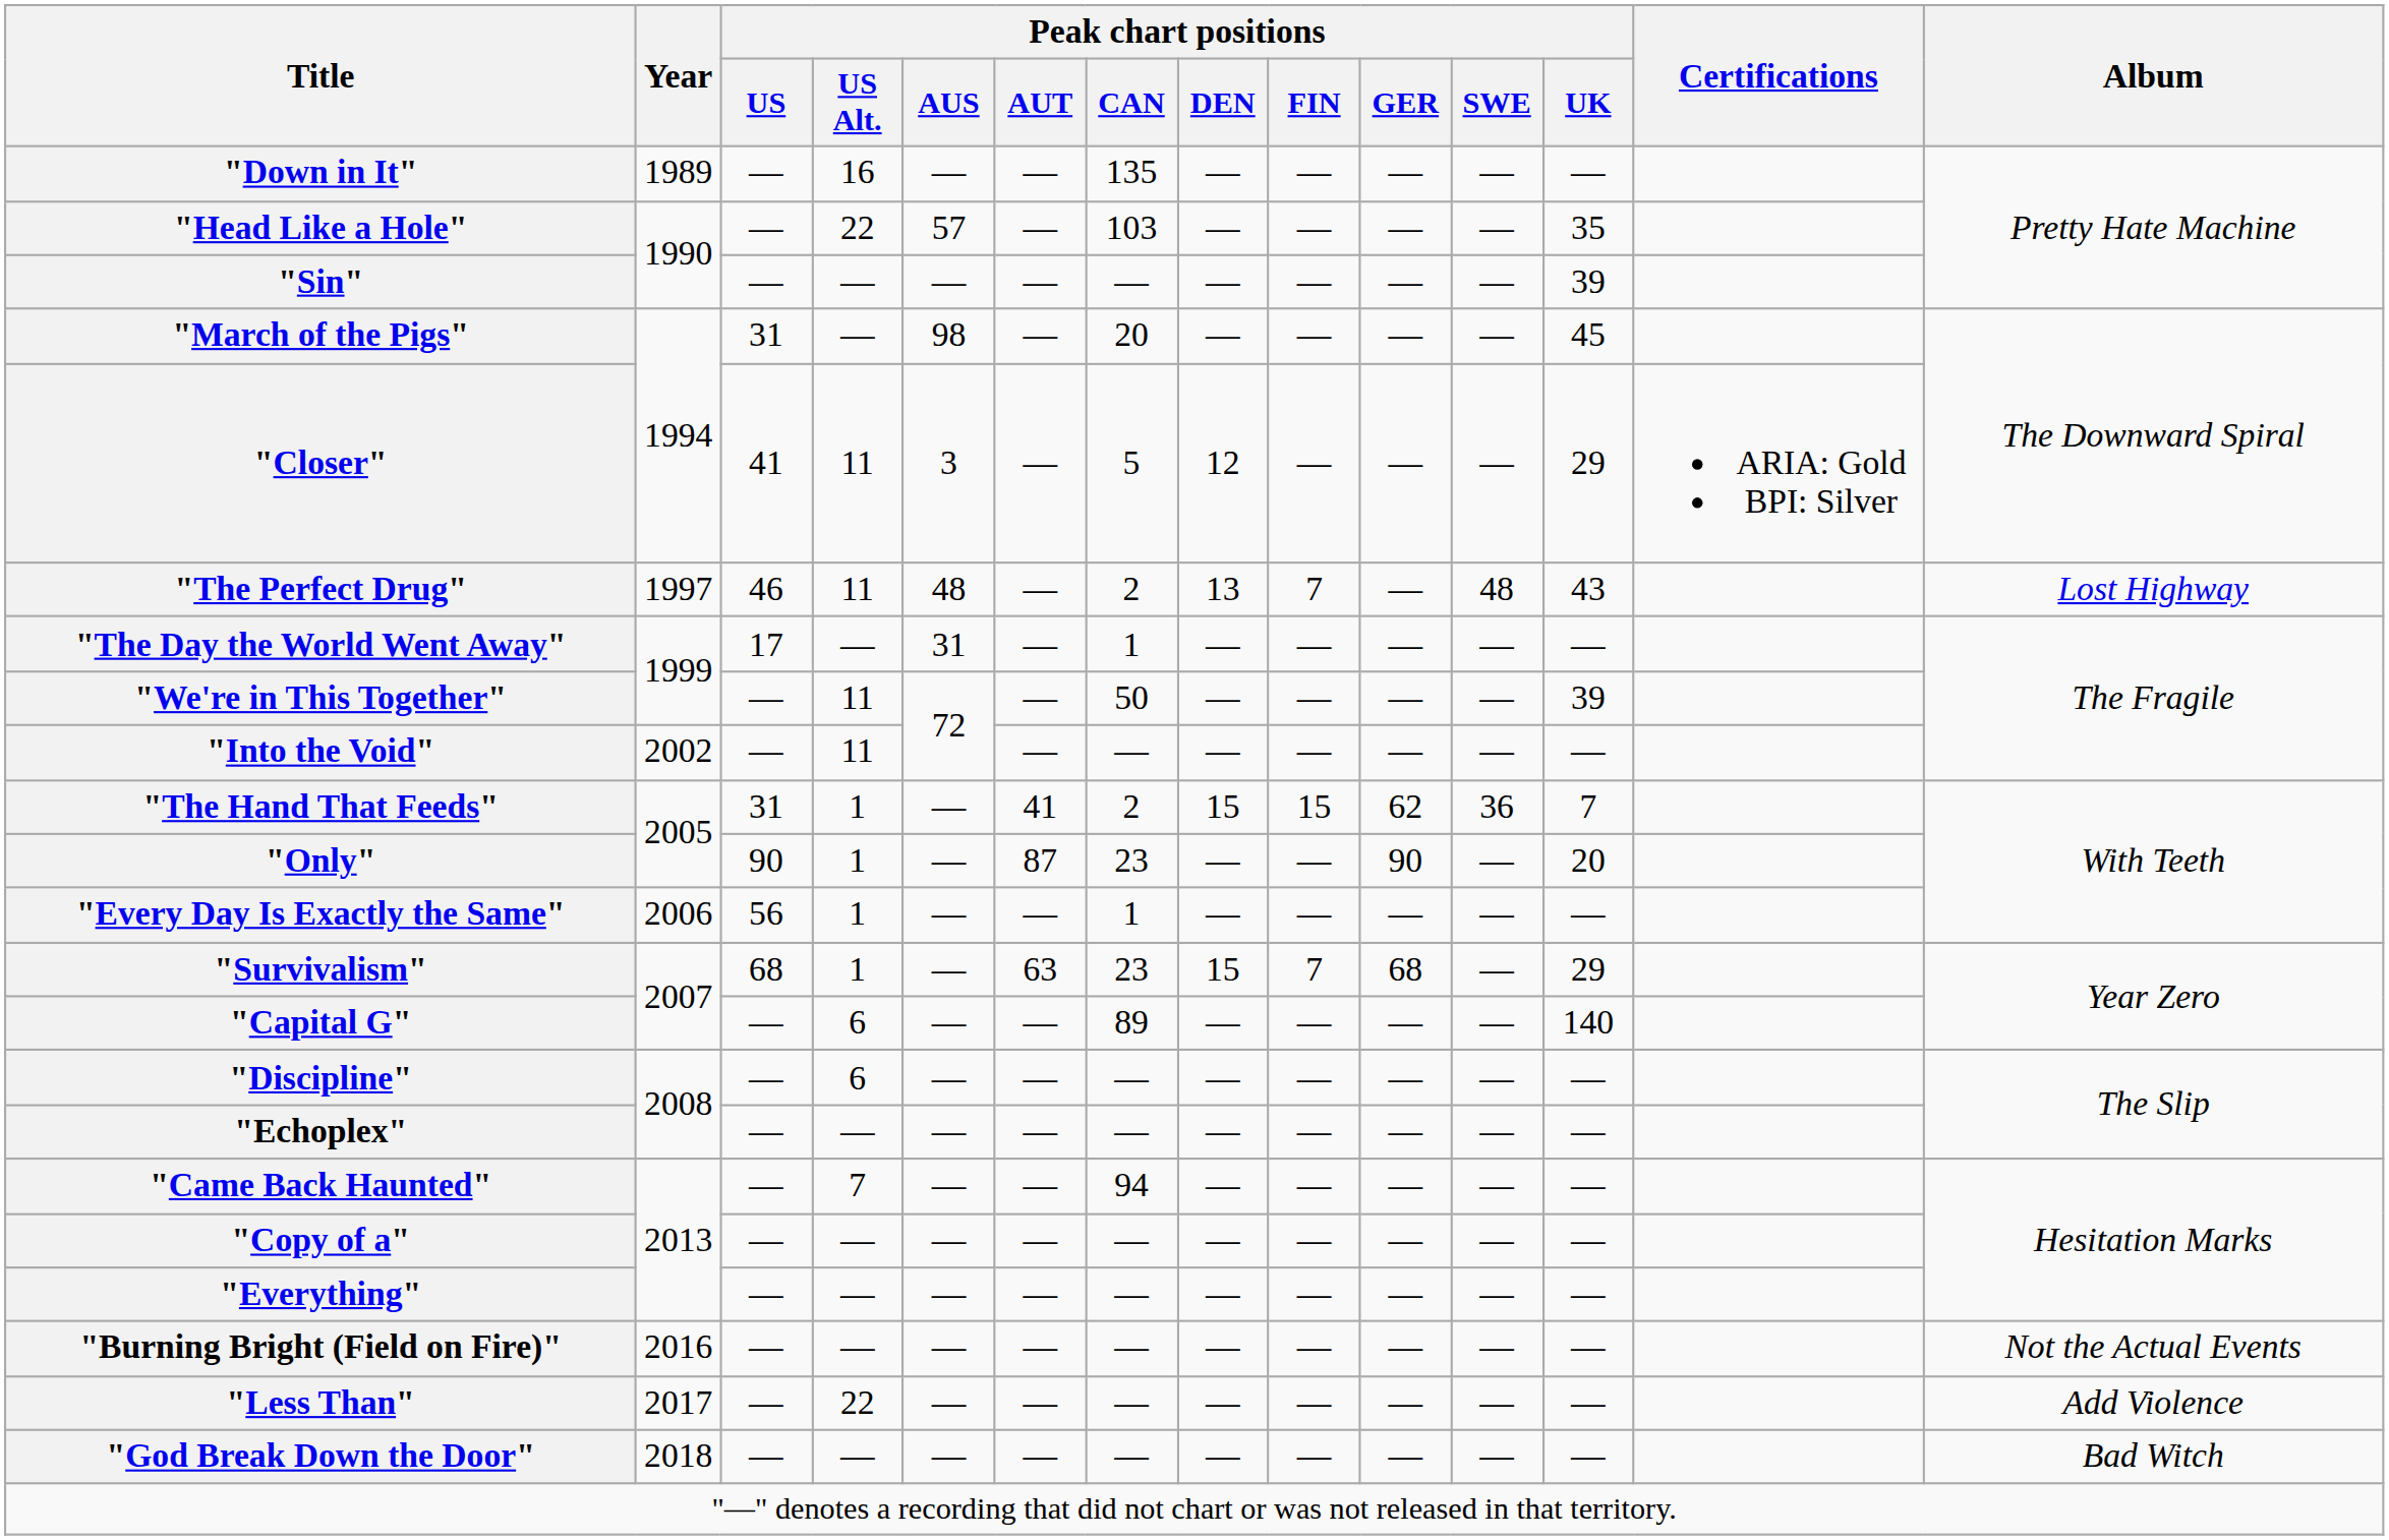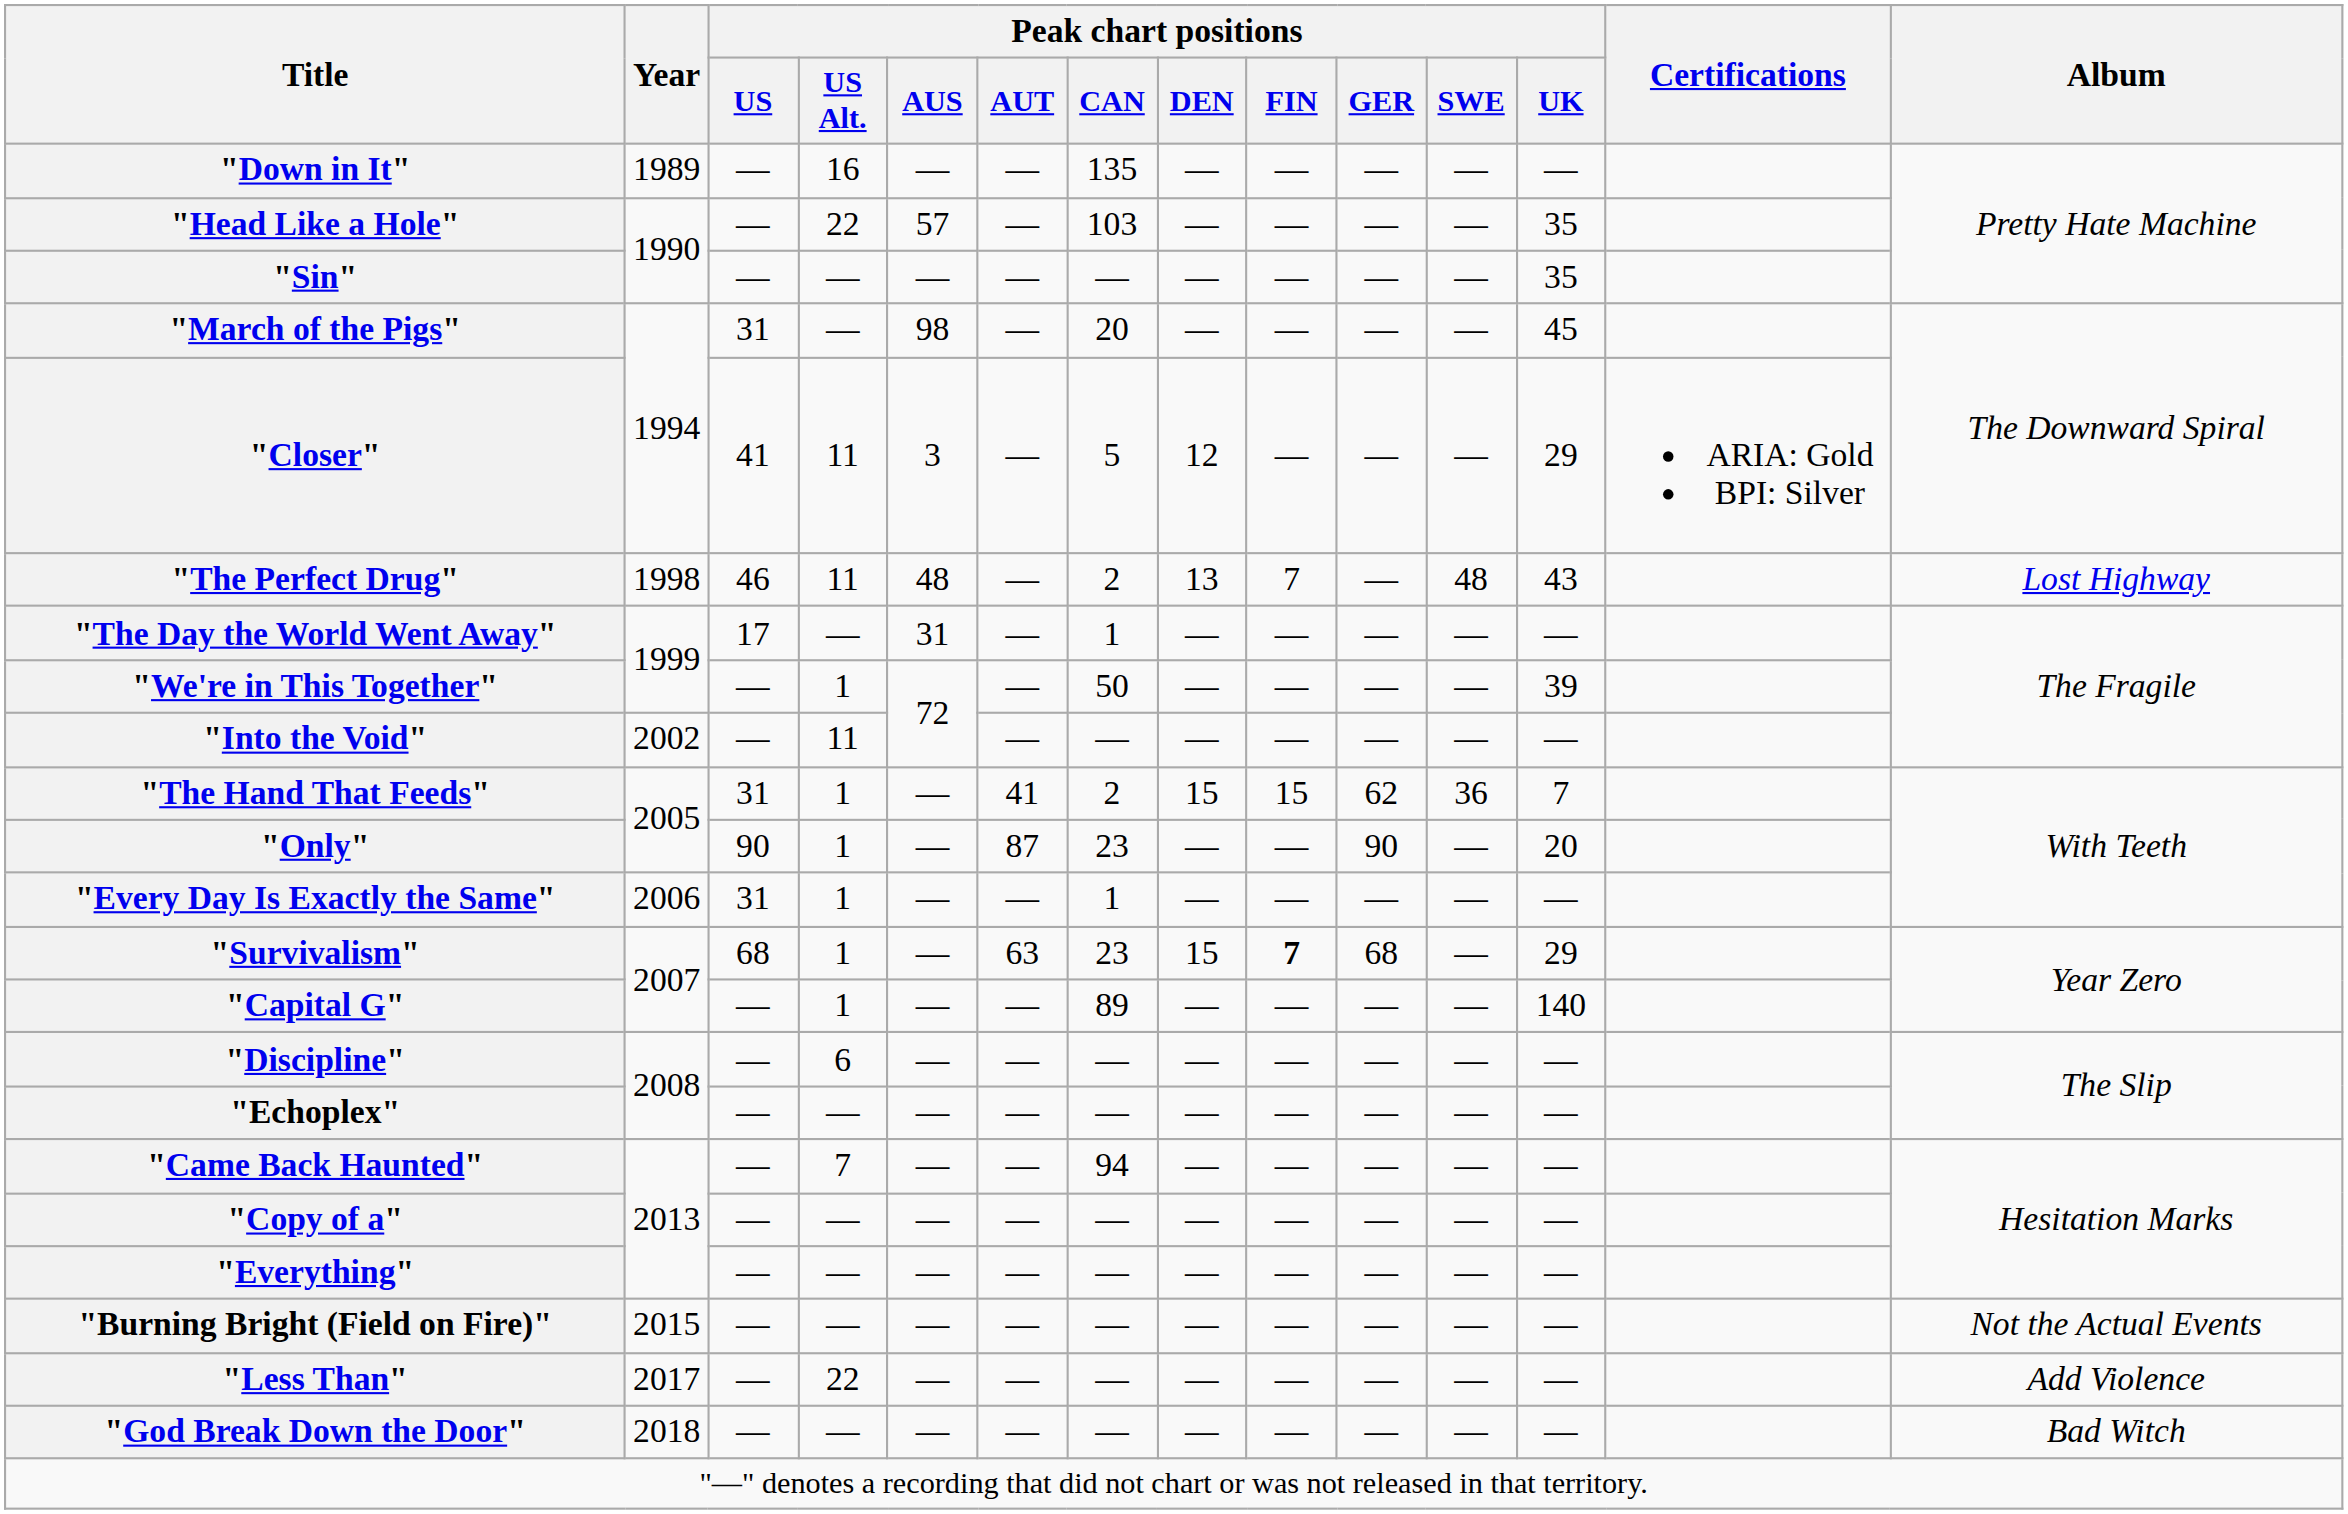 <table class="wikitable plainrowheaders" style="text-align:center;">
 <tr>
 <th scope="col" rowspan="2" style="width:18em;">Title</th>
 <th scope="col" rowspan="2" style="width:1em;">Year</th>
 <th scope="col" colspan="10">Peak chart positions</th>
 <th scope="col" rowspan="2" style="width:8em;"><a href='#'>Certifications</a></th>
 <th scope="col" rowspan="2" style="width:13em;">Album</th>
 </tr>
 <tr>
 <th scope="col" style="width:2.5em;font-size:90%;"><a href='#'>US</a><br></th>
 <th scope="col" style="width:2.5em;font-size:90%;"><a href='#'>US<br>Alt.</a><br></th>
 <th scope="col" style="width:2.5em;font-size:90%;"><a href='#'>AUS</a><br></th>
 <th scope="col" style="width:2.5em;font-size:90%;"><a href='#'>AUT</a><br></th>
 <th scope="col" style="width:2.5em;font-size:90%;"><a href='#'>CAN</a><br></th>
 <th scope="col" style="width:2.5em;font-size:90%;"><a href='#'>DEN</a><br></th>
 <th scope="col" style="width:2.5em;font-size:90%;"><a href='#'>FIN</a><br></th>
 <th scope="col" style="width:2.5em;font-size:90%;"><a href='#'>GER</a><br></th>
 <th scope="col" style="width:2.5em;font-size:90%;"><a href='#'>SWE</a><br></th>
 <th scope="col" style="width:2.5em;font-size:90%;"><a href='#'>UK</a><br></th>
 </tr>
 <tr>
 <th scope="row">"<a href='#'>Down in It</a>"</th>
 <td>1989</td>
 <td>—</td>
 <td>16</td>
 <td>—</td>
 <td>—</td>
 <td>135</td>
 <td>—</td>
 <td>—</td>
 <td>—</td>
 <td>—</td>
 <td>—</td>
 <td></td>
 <td rowspan="3"><em>Pretty Hate Machine</em></td>
 </tr>
 <tr>
 <th scope="row">"<a href='#'>Head Like a Hole</a>"</th>
 <td rowspan="2">1990</td>
 <td>—</td>
 <td>22</td>
 <td>57</td>
 <td>—</td>
 <td>103</td>
 <td>—</td>
 <td>—</td>
 <td>—</td>
 <td>—</td>
 <td>35</td>
 <td></td>
 </tr>
 <tr>
 <th scope="row">"<a href='#'>Sin</a>"</th>
 <td>—</td>
 <td>—</td>
 <td>—</td>
 <td>—</td>
 <td>—</td>
 <td>—</td>
 <td>—</td>
 <td>—</td>
 <td>—</td>
-<td>39</td>
+<td>35</td>
 <td></td>
 </tr>
 <tr>
 <th scope="row">"<a href='#'>March of the Pigs</a>"</th>
 <td rowspan="2">1994</td>
 <td>31</td>
 <td>—</td>
 <td>98</td>
 <td>—</td>
 <td>20</td>
 <td>—</td>
 <td>—</td>
 <td>—</td>
 <td>—</td>
 <td>45</td>
 <td></td>
 <td rowspan="2"><em>The Downward Spiral</em></td>
 </tr>
 <tr>
 <th scope="row">"<a href='#'>Closer</a>"</th>
 <td>41</td>
 <td>11</td>
 <td>3</td>
 <td>—</td>
 <td>5</td>
 <td>12</td>
 <td>—</td>
 <td>—</td>
 <td>—</td>
 <td>29</td>
 <td><br><ul><li>ARIA: Gold</li><li>BPI: Silver</li></ul></td>
 </tr>
 <tr>
 <th scope="row">"<a href='#'>The Perfect Drug</a>"</th>
-<td>1997</td>
+<td>1998</td>
 <td>46</td>
 <td>11</td>
 <td>48</td>
 <td>—</td>
 <td>2</td>
 <td>13</td>
 <td>7</td>
 <td>—</td>
 <td>48</td>
 <td>43</td>
 <td></td>
 <td><em><a href='#'>Lost Highway</a></em></td>
 </tr>
 <tr>
 <th scope="row">"<a href='#'>The Day the World Went Away</a>"</th>
 <td rowspan="2">1999</td>
 <td>17</td>
 <td>—</td>
 <td>31</td>
 <td>—</td>
 <td>1</td>
 <td>—</td>
 <td>—</td>
 <td>—</td>
 <td>—</td>
 <td>—</td>
 <td></td>
 <td rowspan="3"><em>The Fragile</em></td>
 </tr>
 <tr>
 <th scope="row">"<a href='#'>We're in This Together</a>"</th>
 <td>—</td>
-<td>11</td>
+<td>1</td>
 <td rowspan="2">72</td>
 <td>—</td>
 <td>50</td>
 <td>—</td>
 <td>—</td>
 <td>—</td>
 <td>—</td>
 <td>39</td>
 <td></td>
 </tr>
 <tr>
 <th scope="row">"<a href='#'>Into the Void</a>"</th>
 <td>2002</td>
 <td>—</td>
 <td>11</td>
 <td>—</td>
 <td>—</td>
 <td>—</td>
 <td>—</td>
 <td>—</td>
 <td>—</td>
 <td>—</td>
 <td></td>
 </tr>
 <tr>
 <th scope="row">"<a href='#'>The Hand That Feeds</a>"</th>
 <td rowspan="2">2005</td>
 <td>31</td>
 <td>1</td>
 <td>—</td>
 <td>41</td>
 <td>2</td>
 <td>15</td>
 <td>15</td>
 <td>62</td>
 <td>36</td>
 <td>7</td>
 <td></td>
 <td rowspan="3"><em>With Teeth</em></td>
 </tr>
 <tr>
 <th scope="row">"<a href='#'>Only</a>"</th>
 <td>90</td>
 <td>1</td>
 <td>—</td>
 <td>87</td>
 <td>23</td>
 <td>—</td>
 <td>—</td>
 <td>90</td>
 <td>—</td>
 <td>20</td>
 <td></td>
 </tr>
 <tr>
 <th scope="row">"<a href='#'>Every Day Is Exactly the Same</a>"</th>
 <td>2006</td>
-<td>56</td>
+<td>31</td>
 <td>1</td>
 <td>—</td>
 <td>—</td>
 <td>1</td>
 <td>—</td>
 <td>—</td>
 <td>—</td>
 <td>—</td>
 <td>—</td>
 <td></td>
 </tr>
 <tr>
 <th scope="row">"<a href='#'>Survivalism</a>"</th>
 <td rowspan="2">2007</td>
 <td>68</td>
 <td>1</td>
 <td>—</td>
 <td>63</td>
 <td>23</td>
 <td>15</td>
-<td>7</td>
+<td><strong>7</strong></td>
 <td>68</td>
 <td>—</td>
 <td>29</td>
 <td></td>
 <td rowspan="2"><em>Year Zero</em></td>
 </tr>
 <tr>
 <th scope="row">"<a href='#'>Capital G</a>"</th>
 <td>—</td>
-<td>6</td>
+<td>1</td>
 <td>—</td>
 <td>—</td>
 <td>89</td>
 <td>—</td>
 <td>—</td>
 <td>—</td>
 <td>—</td>
 <td>140</td>
 <td></td>
 </tr>
 <tr>
 <th scope="row">"<a href='#'>Discipline</a>"</th>
 <td rowspan="2">2008</td>
 <td>—</td>
 <td>6</td>
 <td>—</td>
 <td>—</td>
 <td>—</td>
 <td>—</td>
 <td>—</td>
 <td>—</td>
 <td>—</td>
 <td>—</td>
 <td></td>
 <td rowspan="2"><em>The Slip</em></td>
 </tr>
 <tr>
 <th scope="row">"Echoplex"</th>
 <td>—</td>
 <td>—</td>
 <td>—</td>
 <td>—</td>
 <td>—</td>
 <td>—</td>
 <td>—</td>
 <td>—</td>
 <td>—</td>
 <td>—</td>
 <td></td>
 </tr>
 <tr>
 <th scope="row">"<a href='#'>Came Back Haunted</a>"</th>
 <td rowspan="3">2013</td>
 <td>—</td>
 <td>7</td>
 <td>—</td>
 <td>—</td>
 <td>94</td>
 <td>—</td>
 <td>—</td>
 <td>—</td>
 <td>—</td>
 <td>—</td>
 <td></td>
 <td rowspan="3"><em>Hesitation Marks</em></td>
 </tr>
 <tr>
 <th scope="row">"<a href='#'>Copy of a</a>"</th>
 <td>—</td>
 <td>—</td>
 <td>—</td>
 <td>—</td>
 <td>—</td>
 <td>—</td>
 <td>—</td>
 <td>—</td>
 <td>—</td>
 <td>—</td>
 <td></td>
 </tr>
 <tr>
 <th scope="row">"<a href='#'>Everything</a>"</th>
 <td>—</td>
 <td>—</td>
 <td>—</td>
 <td>—</td>
 <td>—</td>
 <td>—</td>
 <td>—</td>
 <td>—</td>
 <td>—</td>
 <td>—</td>
 <td></td>
 </tr>
 <tr>
 <th scope="row">"Burning Bright (Field on Fire)"</th>
-<td>2016</td>
+<td>2015</td>
 <td>—</td>
 <td>—</td>
 <td>—</td>
 <td>—</td>
 <td>—</td>
 <td>—</td>
 <td>—</td>
 <td>—</td>
 <td>—</td>
 <td>—</td>
 <td></td>
 <td><em>Not the Actual Events</em></td>
 </tr>
 <tr>
 <th scope="row">"<a href='#'>Less Than</a>"</th>
 <td>2017</td>
 <td>—</td>
 <td>22</td>
 <td>—</td>
 <td>—</td>
 <td>—</td>
 <td>—</td>
 <td>—</td>
 <td>—</td>
 <td>—</td>
 <td>—</td>
 <td></td>
 <td><em>Add Violence</em></td>
 </tr>
 <tr>
 <th scope="row">"<a href='#'>God Break Down the Door</a>"</th>
 <td>2018</td>
 <td>—</td>
 <td>—</td>
 <td>—</td>
 <td>—</td>
 <td>—</td>
 <td>—</td>
 <td>—</td>
 <td>—</td>
 <td>—</td>
 <td>—</td>
 <td></td>
 <td><em>Bad Witch</em></td>
 </tr>
 <tr>
 <td colspan="15" style="font-size:90%">"—" denotes a recording that did not chart or was not released in that territory.</td>
 </tr>
 </table>
